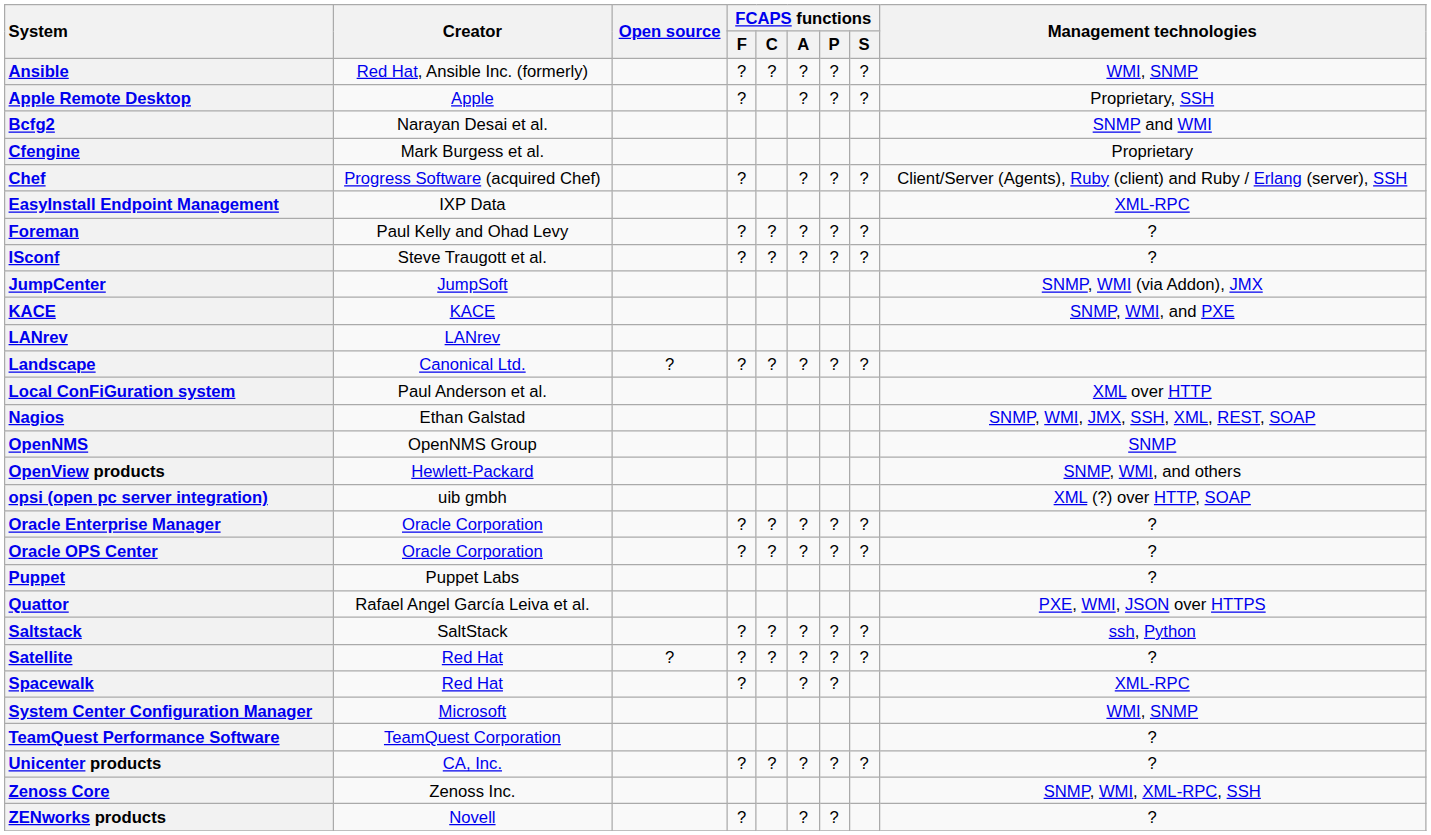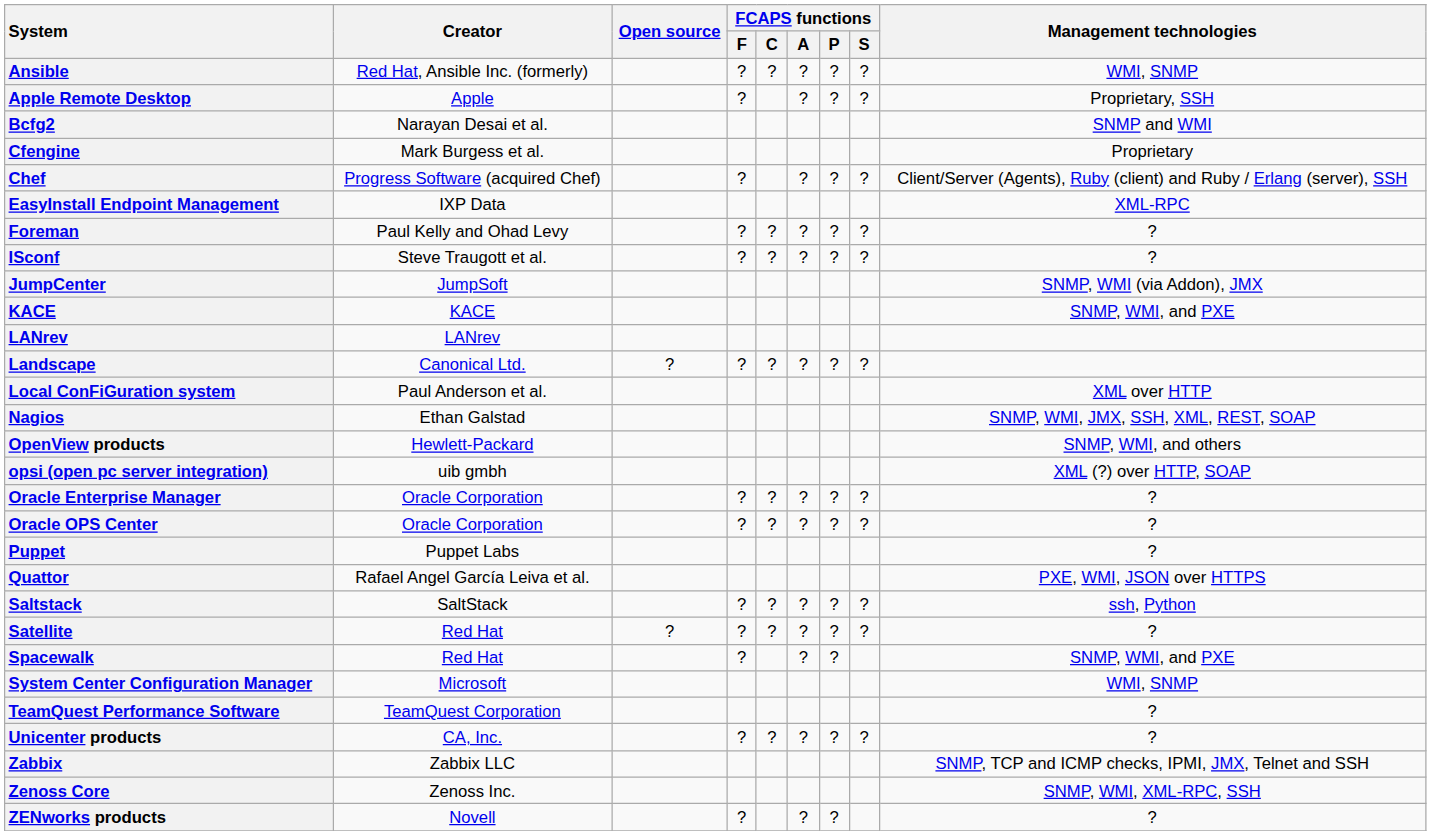 <table class="wikitable sortable" style="width: 90%; font-size: smaller; text-align: center">
 <tr>
 <th style="text-align: left" rowspan="2">System</th>
 <th rowspan="2">Creator</th>
 <th rowspan="2"><a href='#'>Open source</a></th>
 <th colspan="5"><a href='#'>FCAPS</a> functions</th>
 <th rowspan="2">Management technologies</th>
 </tr>
 <tr>
 <th>F</th>
 <th>C</th>
 <th>A</th>
 <th>P</th>
 <th>S</th>
 </tr>
 <tr>
 <th style="text-align: left"><a href='#'>Ansible</a></th>
 <td><a href='#'>Red Hat</a>, Ansible Inc. (formerly)</td>
 <td></td>
 <td>?</td>
 <td>?</td>
 <td>?</td>
 <td>?</td>
 <td>?</td>
 <td><a href='#'>WMI</a>, <a href='#'>SNMP</a></td>
 </tr>
 <tr>
 <th style="text-align: left"><a href='#'>Apple Remote Desktop</a></th>
 <td><a href='#'>Apple</a></td>
 <td></td>
 <td>?</td>
 <td></td>
 <td>?</td>
 <td>?</td>
 <td>?</td>
 <td>Proprietary, <a href='#'>SSH</a></td>
 </tr>
 <tr>
 <th style="text-align: left"><a href='#'>Bcfg2</a></th>
 <td>Narayan Desai et al.</td>
 <td></td>
 <td></td>
 <td></td>
 <td></td>
 <td></td>
 <td></td>
 <td><a href='#'>SNMP</a> and <a href='#'>WMI</a></td>
 </tr>
 <tr>
 <th style="text-align: left"><a href='#'>Cfengine</a></th>
 <td>Mark Burgess et al.</td>
 <td></td>
 <td></td>
 <td></td>
 <td></td>
 <td></td>
 <td></td>
 <td>Proprietary</td>
 </tr>
 <tr>
 <th style="text-align: left"><a href='#'>Chef</a></th>
 <td><a href='#'>Progress Software</a> (acquired Chef)</td>
 <td></td>
 <td>?</td>
 <td></td>
 <td>?</td>
 <td>?</td>
 <td>?</td>
 <td>Client/Server (Agents), <a href='#'>Ruby</a> (client) and Ruby / <a href='#'>Erlang</a> (server), <a href='#'> SSH</a></td>
 </tr>
 <tr>
 <th style="text-align: left"><a href='#'>EasyInstall Endpoint Management</a></th>
 <td>IXP Data</td>
 <td></td>
 <td></td>
 <td></td>
 <td></td>
 <td></td>
 <td></td>
 <td><a href='#'>XML-RPC</a></td>
 </tr>
 <tr>
 <th style="text-align: left"><a href='#'>Foreman</a></th>
 <td>Paul Kelly and Ohad Levy</td>
 <td></td>
 <td>?</td>
 <td>?</td>
 <td>?</td>
 <td>?</td>
 <td>?</td>
 <td>?</td>
 </tr>
 <tr>
 <th style="text-align: left"><a href='#'>ISconf</a></th>
 <td>Steve Traugott et al.</td>
 <td></td>
 <td>?</td>
 <td>?</td>
 <td>?</td>
 <td>?</td>
 <td>?</td>
 <td>?</td>
 </tr>
 <tr>
 <th style="text-align: left"><a href='#'>JumpCenter</a></th>
 <td><a href='#'>JumpSoft</a></td>
 <td></td>
 <td></td>
 <td></td>
 <td></td>
 <td></td>
 <td></td>
 <td><a href='#'>SNMP</a>, <a href='#'>WMI</a> (via Addon), <a href='#'>JMX</a></td>
 </tr>
 <tr>
 <th style="text-align: left"><a href='#'>KACE</a></th>
 <td><a href='#'>KACE</a></td>
 <td></td>
 <td></td>
 <td></td>
 <td></td>
 <td></td>
 <td></td>
 <td><a href='#'>SNMP</a>, <a href='#'>WMI</a>, and <a href='#'>PXE</a></td>
 </tr>
 <tr>
 <th style="text-align: left"><a href='#'>LANrev</a></th>
 <td><a href='#'>LANrev</a></td>
 <td></td>
 <td></td>
 <td></td>
 <td></td>
 <td></td>
 <td></td>
 <td></td>
 </tr>
 <tr>
 <th style="text-align: left"><a href='#'>Landscape</a></th>
 <td><a href='#'>Canonical Ltd.</a></td>
 <td>?</td>
 <td>?</td>
 <td>?</td>
 <td>?</td>
 <td>?</td>
 <td>?</td>
 <td></td>
 </tr>
 <tr>
 <th style="text-align: left"><a href='#'>Local ConFiGuration system</a></th>
 <td>Paul Anderson et al.</td>
 <td></td>
 <td></td>
 <td></td>
 <td></td>
 <td></td>
 <td></td>
 <td><a href='#'>XML</a> over <a href='#'>HTTP</a></td>
 </tr>
 <tr>
 <th style="text-align: left"><a href='#'>Nagios</a></th>
 <td>Ethan Galstad</td>
 <td></td>
 <td></td>
 <td></td>
 <td></td>
 <td></td>
 <td></td>
 <td><a href='#'>SNMP</a>, <a href='#'>WMI</a>, <a href='#'>JMX</a>, <a href='#'>SSH</a>, <a href='#'>XML</a>, <a href='#'>REST</a>, <a href='#'>SOAP</a></td>
 </tr>
 <tr>
-<th style="text-align: left"><a href='#'>OpenNMS</a></th>
-<td>OpenNMS Group</td>
-<td></td>
-<td></td>
-<td></td>
-<td></td>
-<td></td>
-<td></td>
-<td><a href='#'>SNMP</a></td>
-</tr>
-<tr>
 <th style="text-align: left"><a href='#'>OpenView</a> products</th>
 <td><a href='#'>Hewlett-Packard</a></td>
 <td></td>
 <td></td>
 <td></td>
 <td></td>
 <td></td>
 <td></td>
 <td><a href='#'>SNMP</a>, <a href='#'>WMI</a>, and others</td>
 </tr>
 <tr>
 <th style="text-align: left"><a href='#'>opsi (open pc server integration)</a></th>
 <td>uib gmbh</td>
 <td></td>
 <td></td>
 <td></td>
 <td></td>
 <td></td>
 <td></td>
 <td><a href='#'>XML</a> (?) over <a href='#'>HTTP</a>, <a href='#'>SOAP</a></td>
 </tr>
 <tr>
 <th style="text-align: left"><a href='#'>Oracle Enterprise Manager</a></th>
 <td><a href='#'>Oracle Corporation</a></td>
 <td></td>
 <td>?</td>
 <td>?</td>
 <td>?</td>
 <td>?</td>
 <td>?</td>
 <td>?</td>
 </tr>
 <tr>
 <th style="text-align: left"><a href='#'>Oracle OPS Center</a></th>
 <td><a href='#'>Oracle Corporation</a></td>
 <td></td>
 <td>?</td>
 <td>?</td>
 <td>?</td>
 <td>?</td>
 <td>?</td>
 <td>?</td>
 </tr>
 <tr>
 <th style="text-align: left"><a href='#'>Puppet</a></th>
 <td>Puppet Labs</td>
 <td></td>
 <td></td>
 <td></td>
 <td></td>
 <td></td>
 <td></td>
 <td>?</td>
 </tr>
 <tr>
 <th style="text-align: left"><a href='#'>Quattor</a></th>
 <td>Rafael Angel García Leiva et al.</td>
 <td></td>
 <td></td>
 <td></td>
 <td></td>
 <td></td>
 <td></td>
 <td><a href='#'>PXE</a>, <a href='#'>WMI</a>, <a href='#'>JSON</a> over <a href='#'>HTTPS</a></td>
 </tr>
 <tr>
 <th style="text-align: left"><a href='#'>Saltstack</a></th>
 <td>SaltStack</td>
 <td></td>
 <td>?</td>
 <td>?</td>
 <td>?</td>
 <td>?</td>
 <td>?</td>
 <td><a href='#'> ssh</a>, <a href='#'>Python</a></td>
 </tr>
 <tr>
 <th style="text-align: left"><a href='#'>Satellite</a></th>
 <td><a href='#'>Red Hat</a></td>
 <td>?</td>
 <td>?</td>
 <td>?</td>
 <td>?</td>
 <td>?</td>
 <td>?</td>
 <td>?</td>
 </tr>
 <tr>
 <th style="text-align: left"><a href='#'>Spacewalk</a></th>
 <td><a href='#'>Red Hat</a></td>
 <td></td>
 <td>?</td>
 <td></td>
 <td>?</td>
 <td>?</td>
 <td></td>
-<td><a href='#'>XML-RPC</a></td>
+<td><a href='#'>SNMP</a>, <a href='#'>WMI</a>, and <a href='#'>PXE</a></td>
 </tr>
 <tr>
 <th style="text-align: left"><a href='#'>System Center Configuration Manager</a></th>
 <td><a href='#'>Microsoft</a></td>
 <td></td>
 <td></td>
 <td></td>
 <td></td>
 <td></td>
 <td></td>
 <td><a href='#'>WMI</a>, <a href='#'>SNMP</a></td>
 </tr>
 <tr>
 <th style="text-align: left"><a href='#'>TeamQuest Performance Software</a></th>
 <td><a href='#'>TeamQuest Corporation</a></td>
 <td></td>
 <td></td>
 <td></td>
 <td></td>
 <td></td>
 <td></td>
 <td>?</td>
 </tr>
 <tr>
 <th style="text-align: left"><a href='#'>Unicenter</a> products</th>
 <td><a href='#'>CA, Inc.</a></td>
 <td></td>
 <td>?</td>
 <td>?</td>
 <td>?</td>
 <td>?</td>
 <td>?</td>
 <td>?</td>
 </tr>
 <tr>
+<th style="text-align: left"><a href='#'>Zabbix</a></th>
+<td>Zabbix LLC</td>
+<td></td>
+<td></td>
+<td></td>
+<td></td>
+<td></td>
+<td></td>
+<td><a href='#'>SNMP</a>, TCP and ICMP checks, IPMI, <a href='#'>JMX</a>, Telnet and SSH</td>
+</tr>
+<tr>
 <th style="text-align: left"><a href='#'>Zenoss Core</a></th>
 <td>Zenoss Inc.</td>
 <td></td>
 <td></td>
 <td></td>
 <td></td>
 <td></td>
 <td></td>
 <td><a href='#'>SNMP</a>, <a href='#'>WMI</a>, <a href='#'>XML-RPC</a>, <a href='#'>SSH</a></td>
 </tr>
 <tr>
 <th style="text-align: left"><a href='#'>ZENworks</a> products</th>
 <td><a href='#'>Novell</a></td>
 <td></td>
 <td>?</td>
 <td></td>
 <td>?</td>
 <td>?</td>
 <td></td>
 <td>?</td>
 </tr>
 </table>
